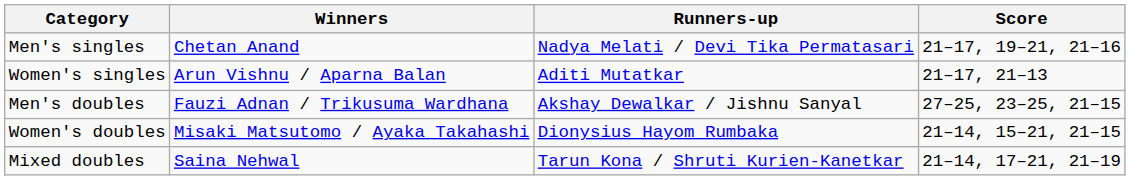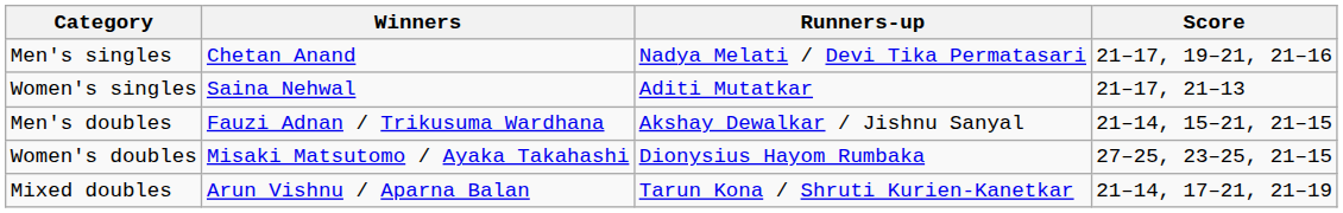 <table class=wikitable>
 <tr>
 <th>Category</th>
 <th>Winners</th>
 <th>Runners-up</th>
 <th>Score</th>
 </tr>
 <tr>
 <td>Men's singles</td>
 <td> <a href='#'>Chetan Anand</a></td>
 <td> <a href='#'>Nadya Melati</a> / <a href='#'>Devi Tika Permatasari</a></td>
 <td>21–17, 19–21, 21–16</td>
 </tr>
 <tr>
 <td>Women's singles</td>
-<td> <a href='#'>Arun Vishnu</a> / <a href='#'>Aparna Balan</a></td>
+<td> <a href='#'>Saina Nehwal</a></td>
 <td> <a href='#'>Aditi Mutatkar</a></td>
 <td>21–17, 21–13</td>
 </tr>
 <tr>
 <td>Men's doubles</td>
 <td> <a href='#'>Fauzi Adnan</a> / <a href='#'>Trikusuma Wardhana</a></td>
 <td> <a href='#'>Akshay Dewalkar</a> / Jishnu Sanyal</td>
-<td>27–25, 23–25, 21–15</td>
+<td>21–14, 15–21, 21–15</td>
 </tr>
 <tr>
 <td>Women's doubles</td>
 <td> <a href='#'>Misaki Matsutomo</a> / <a href='#'>Ayaka Takahashi</a></td>
 <td> <a href='#'>Dionysius Hayom Rumbaka</a></td>
-<td>21–14, 15–21, 21–15</td>
+<td>27–25, 23–25, 21–15</td>
 </tr>
 <tr>
 <td>Mixed doubles</td>
-<td> <a href='#'>Saina Nehwal</a></td>
+<td> <a href='#'>Arun Vishnu</a> / <a href='#'>Aparna Balan</a></td>
 <td> <a href='#'>Tarun Kona</a> / <a href='#'>Shruti Kurien-Kanetkar</a></td>
 <td>21–14, 17–21, 21–19</td>
 </tr>
 </table>
